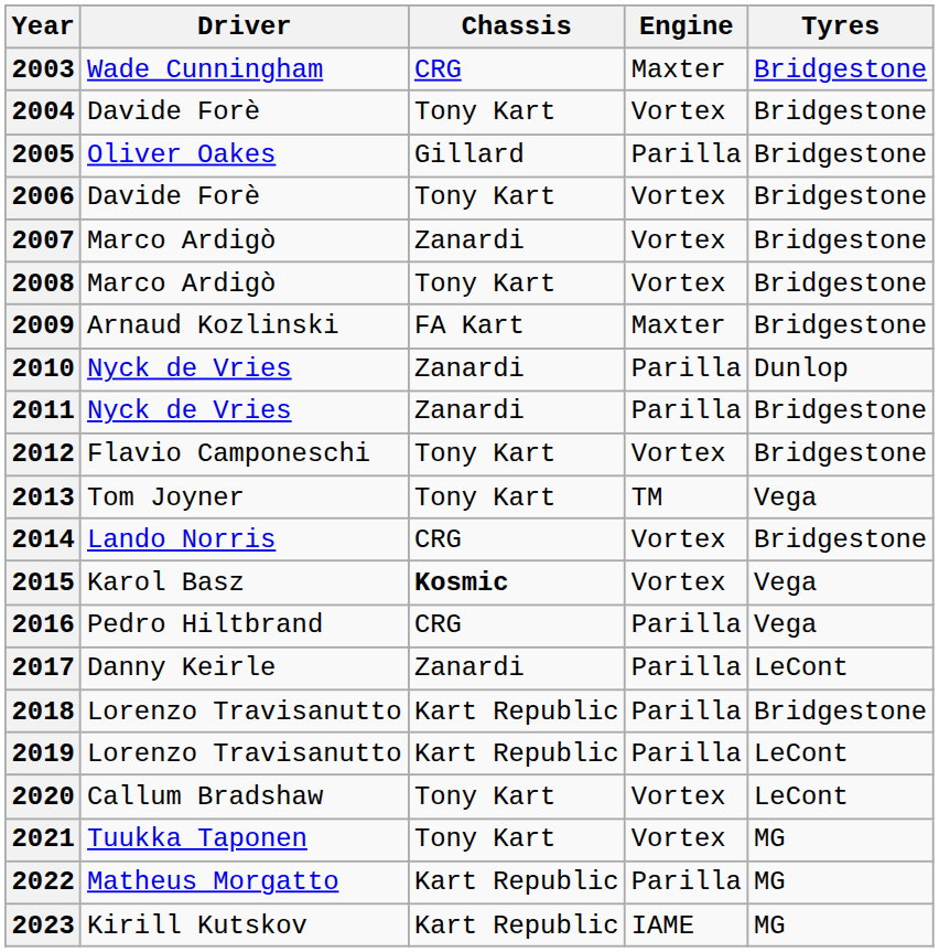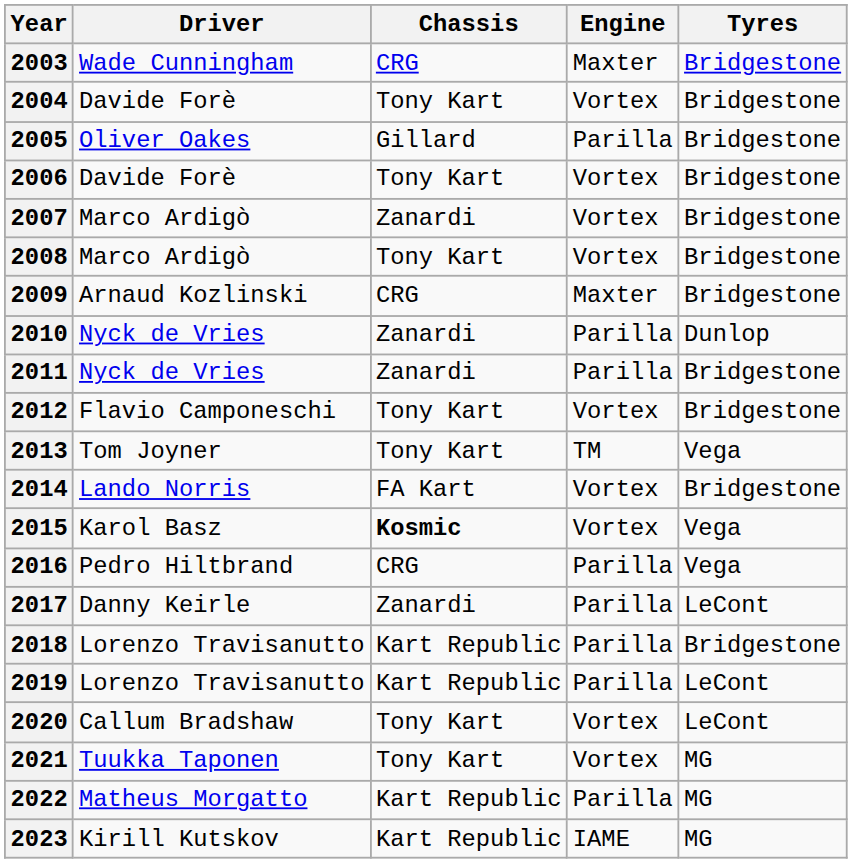 <table class="wikitable">
 <tr>
 <th>Year</th>
 <th>Driver</th>
 <th>Chassis</th>
 <th>Engine</th>
 <th>Tyres</th>
 </tr>
 <tr>
 <th>2003</th>
 <td> <a href='#'>Wade Cunningham</a></td>
 <td><a href='#'>CRG</a></td>
 <td>Maxter</td>
 <td><a href='#'>Bridgestone</a></td>
 </tr>
 <tr>
 <th>2004</th>
 <td> Davide Forè</td>
 <td>Tony Kart</td>
 <td>Vortex</td>
 <td>Bridgestone</td>
 </tr>
 <tr>
 <th>2005</th>
 <td> <a href='#'>Oliver Oakes</a></td>
 <td>Gillard</td>
 <td>Parilla</td>
 <td>Bridgestone</td>
 </tr>
 <tr>
 <th>2006</th>
 <td> Davide Forè</td>
 <td>Tony Kart</td>
 <td>Vortex</td>
 <td>Bridgestone</td>
 </tr>
 <tr>
 <th>2007</th>
 <td> Marco Ardigò</td>
 <td>Zanardi</td>
 <td>Vortex</td>
 <td>Bridgestone</td>
 </tr>
 <tr>
 <th>2008</th>
 <td> Marco Ardigò</td>
 <td>Tony Kart</td>
 <td>Vortex</td>
 <td>Bridgestone</td>
 </tr>
 <tr>
 <th>2009</th>
 <td> Arnaud Kozlinski</td>
-<td>FA Kart</td>
+<td>CRG</td>
 <td>Maxter</td>
 <td>Bridgestone</td>
 </tr>
 <tr>
 <th>2010</th>
 <td> <a href='#'>Nyck de Vries</a></td>
 <td>Zanardi</td>
 <td>Parilla</td>
 <td>Dunlop</td>
 </tr>
 <tr>
 <th>2011</th>
 <td> <a href='#'>Nyck de Vries</a></td>
 <td>Zanardi</td>
 <td>Parilla</td>
 <td>Bridgestone</td>
 </tr>
 <tr>
 <th>2012</th>
 <td> Flavio Camponeschi</td>
 <td>Tony Kart</td>
 <td>Vortex</td>
 <td>Bridgestone</td>
 </tr>
 <tr>
 <th>2013</th>
 <td> Tom Joyner</td>
 <td>Tony Kart</td>
 <td>TM</td>
 <td>Vega</td>
 </tr>
 <tr>
 <th>2014</th>
 <td> <a href='#'>Lando Norris</a></td>
-<td>CRG</td>
+<td>FA Kart</td>
 <td>Vortex</td>
 <td>Bridgestone</td>
 </tr>
 <tr>
 <th>2015</th>
 <td> Karol Basz</td>
 <td><strong>Kosmic</strong></td>
 <td>Vortex</td>
 <td>Vega</td>
 </tr>
 <tr>
 <th>2016</th>
 <td> Pedro Hiltbrand</td>
 <td>CRG</td>
 <td>Parilla</td>
 <td>Vega</td>
 </tr>
 <tr>
 <th>2017</th>
 <td> Danny Keirle</td>
 <td>Zanardi</td>
 <td>Parilla</td>
 <td>LeCont</td>
 </tr>
 <tr>
 <th>2018</th>
 <td> Lorenzo Travisanutto</td>
 <td>Kart Republic</td>
 <td>Parilla</td>
 <td>Bridgestone</td>
 </tr>
 <tr>
 <th>2019</th>
 <td> Lorenzo Travisanutto</td>
 <td>Kart Republic</td>
 <td>Parilla</td>
 <td>LeCont</td>
 </tr>
 <tr>
 <th>2020</th>
 <td> Callum Bradshaw</td>
 <td>Tony Kart</td>
 <td>Vortex</td>
 <td>LeCont</td>
 </tr>
 <tr>
 <th>2021</th>
 <td> <a href='#'>Tuukka Taponen</a></td>
 <td>Tony Kart</td>
 <td>Vortex</td>
 <td>MG</td>
 </tr>
 <tr>
 <th>2022</th>
 <td> <a href='#'>Matheus Morgatto</a></td>
 <td>Kart Republic</td>
 <td>Parilla</td>
 <td>MG</td>
 </tr>
 <tr>
 <th>2023</th>
 <td> Kirill Kutskov</td>
 <td>Kart Republic</td>
 <td>IAME</td>
 <td>MG</td>
 </tr>
 </table>
